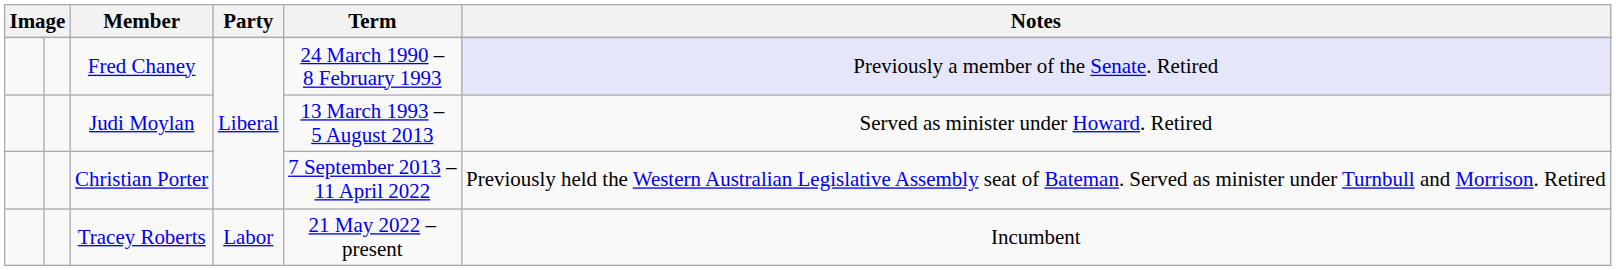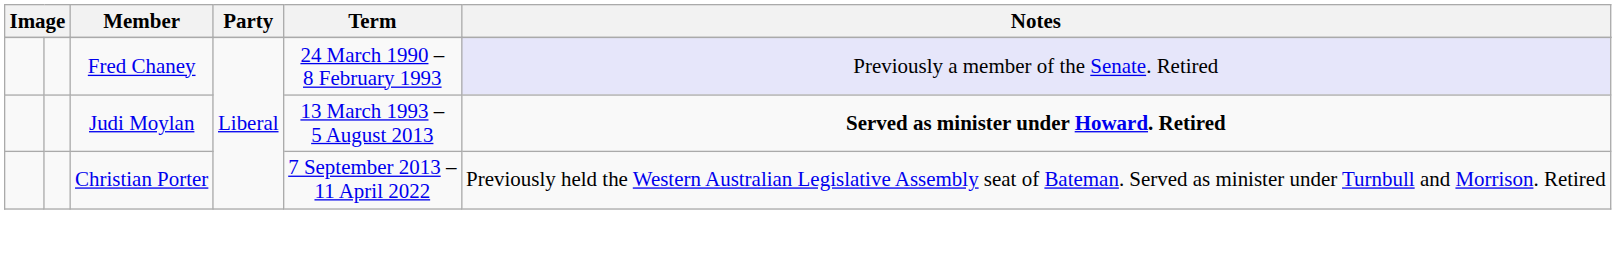 <table class=wikitable style="text-align:center">
 <tr>
 <th colspan=2>Image</th>
 <th>Member</th>
 <th>Party</th>
 <th>Term</th>
 <th>Notes</th>
 </tr>
 <tr>
 </tr>
 <tr>
 <td> </td>
 <td></td>
 <td><a href='#'>Fred Chaney</a><br></td>
 <td rowspan="3"><a href='#'>Liberal</a></td>
 <td nowrap><a href='#'>24 March 1990</a> –<br><a href='#'>8 February 1993</a></td>
 <td style="background: lavender;">Previously a member of the <a href='#'>Senate</a>. Retired</td>
 </tr>
 <tr>
 <td> </td>
 <td></td>
 <td><a href='#'>Judi Moylan</a><br></td>
 <td nowrap><a href='#'>13 March 1993</a> –<br><a href='#'>5 August 2013</a></td>
-<td>Served as minister under <a href='#'>Howard</a>. Retired</td>
+<td><strong>Served as minister under <a href='#'>Howard</a>. Retired</strong></td>
 </tr>
 <tr>
 <td> </td>
 <td></td>
 <td><a href='#'>Christian Porter</a><br></td>
 <td nowrap><a href='#'>7 September 2013</a> –<br><a href='#'>11 April 2022</a></td>
 <td>Previously held the <a href='#'>Western Australian Legislative Assembly</a> seat of <a href='#'>Bateman</a>. Served as minister under <a href='#'>Turnbull</a> and <a href='#'>Morrison</a>. Retired</td>
 </tr>
-<tr>
-<td> </td>
-<td></td>
-<td><a href='#'>Tracey Roberts</a><br></td>
-<td><a href='#'>Labor</a></td>
-<td nowrap><a href='#'>21 May 2022</a> –<br>present</td>
-<td>Incumbent</td>
-</tr>
 </table>
